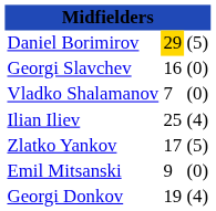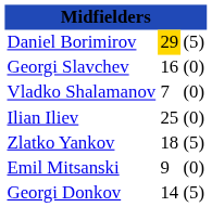 <table class="toccolours" border="0" cellpadding="2" cellspacing="0" align="left" style="margin:0.5em;">
 <tr>
 <th colspan="4" align="center" bgcolor="#2049B7"><span>Midfielders</span></th>
 </tr>
 <tr>
 <td> <a href='#'>Daniel Borimirov</a></td>
 <td style="background: gold;">29</td>
 <td>(5)</td>
 </tr>
 <tr>
 <td> <a href='#'>Georgi Slavchev</a></td>
 <td>16</td>
 <td>(0)</td>
 </tr>
 <tr>
 <td> <a href='#'>Vladko Shalamanov</a></td>
 <td>7</td>
 <td>(0)</td>
 </tr>
 <tr>
 <td> <a href='#'>Ilian Iliev</a></td>
 <td>25</td>
-<td>(4)</td>
+<td>(0)</td>
 </tr>
 <tr>
 <td> <a href='#'>Zlatko Yankov</a></td>
-<td>17</td>
+<td>18</td>
 <td>(5)</td>
 </tr>
 <tr>
 <td> <a href='#'>Emil Mitsanski</a></td>
 <td>9</td>
 <td>(0)</td>
 </tr>
 <tr>
 <td> <a href='#'>Georgi Donkov</a></td>
-<td>19</td>
-<td>(4)</td>
+<td>14</td>
+<td>(5)</td>
 </tr>
 <tr>
 </tr>
 </table>
